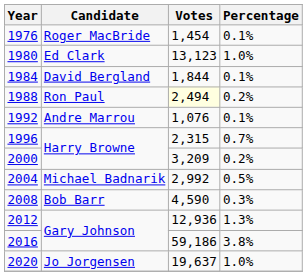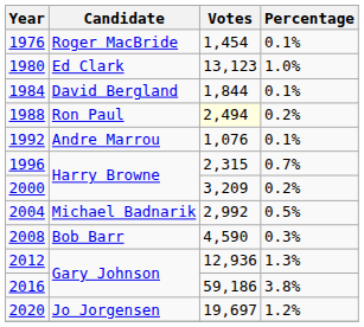 <table class="wikitable">
 <tr>
 <th>Year</th>
 <th>Candidate</th>
 <th>Votes</th>
 <th>Percentage</th>
 </tr>
 <tr>
 <td><a href='#'>1976</a></td>
 <td><a href='#'>Roger MacBride</a></td>
 <td>1,454</td>
 <td>0.1%</td>
 </tr>
 <tr>
 <td><a href='#'>1980</a></td>
 <td><a href='#'>Ed Clark</a></td>
 <td>13,123</td>
 <td>1.0%</td>
 </tr>
 <tr>
 <td><a href='#'>1984</a></td>
 <td><a href='#'>David Bergland</a></td>
 <td>1,844</td>
 <td>0.1%</td>
 </tr>
 <tr>
 <td><a href='#'>1988</a></td>
 <td><a href='#'>Ron Paul</a></td>
 <td style="background: lightyellow;">2,494</td>
 <td>0.2%</td>
 </tr>
 <tr>
 <td><a href='#'>1992</a></td>
 <td><a href='#'>Andre Marrou</a></td>
 <td>1,076</td>
 <td>0.1%</td>
 </tr>
 <tr>
 <td><a href='#'>1996</a></td>
 <td rowspan="2"><a href='#'>Harry Browne</a></td>
 <td>2,315</td>
 <td>0.7%</td>
 </tr>
 <tr>
 <td><a href='#'>2000</a></td>
 <td>3,209</td>
 <td>0.2%</td>
 </tr>
 <tr>
 <td><a href='#'>2004</a></td>
 <td><a href='#'>Michael Badnarik</a></td>
 <td>2,992</td>
 <td>0.5%</td>
 </tr>
 <tr>
 <td><a href='#'>2008</a></td>
 <td><a href='#'>Bob Barr</a></td>
 <td>4,590</td>
 <td>0.3%</td>
 </tr>
 <tr>
 <td><a href='#'>2012</a></td>
 <td rowspan="2"><a href='#'>Gary Johnson</a></td>
 <td>12,936</td>
 <td>1.3%</td>
 </tr>
 <tr>
 <td><a href='#'>2016</a></td>
 <td>59,186</td>
 <td>3.8%</td>
 </tr>
 <tr>
 <td><a href='#'>2020</a></td>
 <td><a href='#'>Jo Jorgensen</a></td>
-<td>19,637</td>
-<td>1.0%</td>
+<td>19,697</td>
+<td>1.2%</td>
 </tr>
 <tr>
 </tr>
 </table>
